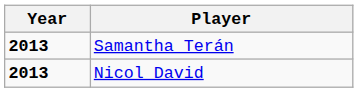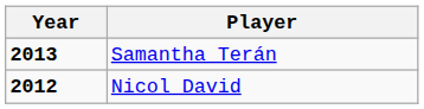 <table class=wikitable style="width:21em; float:left; margin-right:1em">
 <tr>
 <th>Year</th>
 <th>Player</th>
 </tr>
 <tr>
 <td><strong>2013</strong></td>
 <td> <a href='#'>Samantha Terán</a></td>
 </tr>
 <tr>
-<td><strong>2013</strong></td>
+<td><strong>2012</strong></td>
 <td> <a href='#'>Nicol David</a></td>
 </tr>
 </table>
